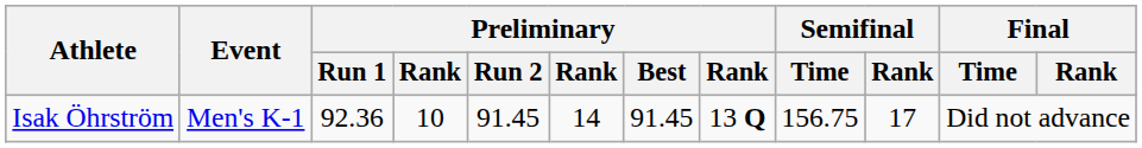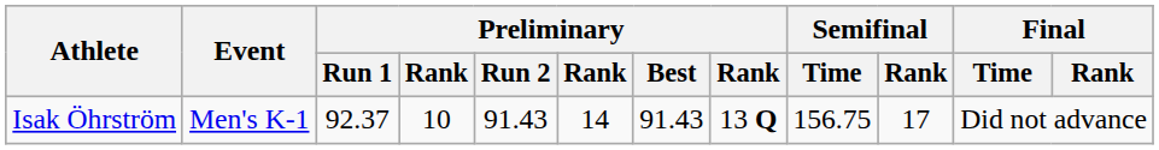 <table class="wikitable" style="font-size:90%">
 <tr>
 <th rowspan=2>Athlete</th>
 <th rowspan=2>Event</th>
 <th colspan=6>Preliminary</th>
 <th colspan=2>Semifinal</th>
 <th colspan=2>Final</th>
 </tr>
 <tr style="font-size:95%">
 <th>Run 1</th>
 <th>Rank</th>
 <th>Run 2</th>
 <th>Rank</th>
 <th>Best</th>
 <th>Rank</th>
 <th>Time</th>
 <th>Rank</th>
 <th>Time</th>
 <th>Rank</th>
 </tr>
 <tr align=center>
 <td align=left><a href='#'>Isak Öhrström</a></td>
 <td align=left><a href='#'>Men's K-1</a></td>
-<td>92.36</td>
+<td>92.37</td>
 <td>10</td>
-<td>91.45</td>
+<td>91.43</td>
 <td>14</td>
-<td>91.45</td>
+<td>91.43</td>
 <td>13 <strong>Q</strong></td>
 <td>156.75</td>
 <td>17</td>
 <td colspan=2>Did not advance</td>
 </tr>
 </table>
